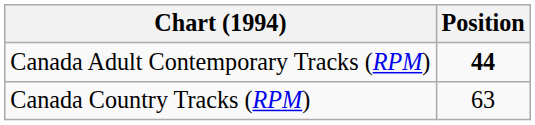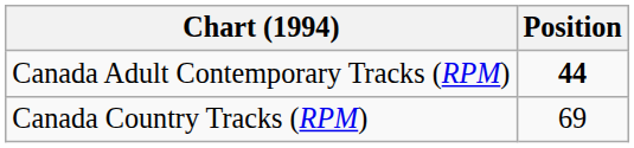 <table class="wikitable">
 <tr>
 <th scope="col">Chart (1994)</th>
 <th scope="col">Position</th>
 </tr>
 <tr>
 <td>Canada Adult Contemporary Tracks (<em><a href='#'>RPM</a></em>)</td>
 <td align="center"><strong>44</strong></td>
 </tr>
 <tr>
 <td>Canada Country Tracks (<em><a href='#'>RPM</a></em>)</td>
-<td align="center">63</td>
+<td align="center">69</td>
 </tr>
 </table>
